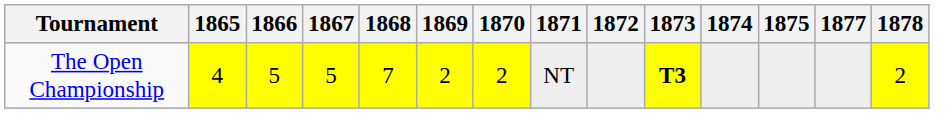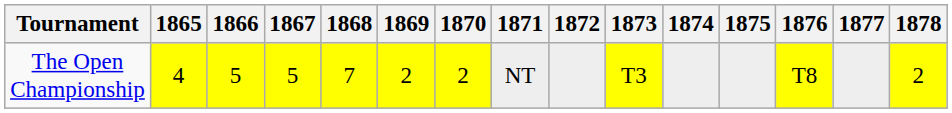 <table class="wikitable" style="font-size:95%;text-align:center;">
 <tr>
 <th>Tournament</th>
 <th>1865</th>
 <th>1866</th>
 <th>1867</th>
 <th>1868</th>
 <th>1869</th>
 <th>1870</th>
 <th>1871</th>
 <th>1872</th>
 <th>1873</th>
 <th>1874</th>
 <th>1875</th>
+<th>1876</th>
 <th>1877</th>
 <th>1878</th>
 </tr>
 <tr>
 <td><a href='#'>The Open Championship</a></td>
 <td style="background:yellow;">4</td>
 <td style="background:yellow;">5</td>
 <td style="background:yellow;">5</td>
 <td style="background:yellow;">7</td>
 <td style="background:yellow;">2</td>
 <td style="background:yellow;">2</td>
 <td style="background:#eeeeee;">NT</td>
 <td style="background:#eeeeee;"></td>
-<td style="background:yellow;"><strong>T3</strong></td>
+<td style="background:yellow;">T3</td>
 <td style="background:#eeeeee;"></td>
 <td style="background:#eeeeee;"></td>
+<td style="background:yellow;">T8</td>
 <td style="background:#eeeeee;"></td>
 <td style="background:yellow;">2</td>
 </tr>
 </table>
